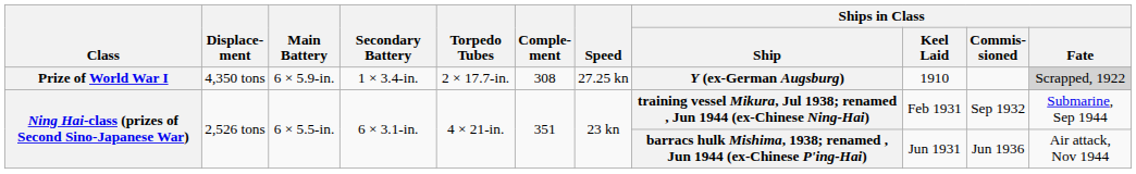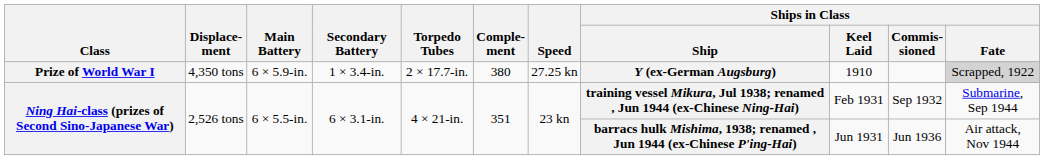 <table class="wikitable plainrowheaders" style="text-align: center;">
 <tr valign="bottom">
 <th scope="col" rowspan="2">Class</th>
 <th scope="col" rowspan="2">Displace-<br>ment</th>
 <th scope="col" rowspan="2">Main Battery</th>
 <th scope="col" rowspan="2">Secondary Battery</th>
 <th scope="col" rowspan="2">Torpedo Tubes</th>
 <th scope="col" rowspan="2">Comple-<br>ment</th>
 <th scope="col" rowspan="2">Speed</th>
 <th scope="col" colspan="5">Ships in Class</th>
 </tr>
 <tr valign="bottom">
 <th scope="col">Ship</th>
 <th scope="col">Keel Laid</th>
 <th scope="col">Commis-<br>sioned</th>
 <th scope="col">Fate</th>
 </tr>
 <tr>
 <th scope="row">Prize of <a href='#'>World War I</a></th>
 <td scope="row" style="text-align: center">4,350 tons</td>
 <td scope="row" style="text-align: center">6 × 5.9-in.</td>
 <td scope="row" style="text-align: center">1 × 3.4-in.</td>
 <td scope="row" style="text-align: center">2 × 17.7-in.</td>
-<td scope="row" style="text-align: center">308</td>
+<td scope="row" style="text-align: center">380</td>
 <td scope="row" style="text-align: center">27.25 kn</td>
 <th scope="row"><em>Y</em> (ex-German <em>Augsburg</em>)</th>
 <td scope="row" style="text-align: center">1910</td>
 <td scope="row" style="text-align: center"></td>
 <td scope="row" style="background: lightgrey; text-align: center">Scrapped, 1922</td>
 </tr>
 <tr>
 <th scope="row" rowspan="2"><a href='#'><em>Ning Hai</em>-class</a> (prizes of <a href='#'>Second Sino-Japanese War</a>)</th>
 <td scope="row" rowspan="2" style="text-align: center">2,526 tons</td>
 <td scope="row" rowspan="2" style="text-align: center">6 × 5.5-in.</td>
 <td scope="row" rowspan="2" style="text-align: center">6 × 3.1-in.</td>
 <td scope="row" rowspan="2" style="text-align: center">4 × 21-in.</td>
 <td scope="row" rowspan="2" style="text-align: center">351</td>
 <td scope="row" rowspan="2" style="text-align: center">23 kn</td>
 <th scope="row">training vessel <em>Mikura</em>, Jul 1938; renamed , Jun 1944 (ex-Chinese <em>Ning-Hai</em>)</th>
 <td scope="row" style="text-align: center">Feb 1931</td>
 <td scope="row" style="text-align: center">Sep 1932</td>
 <td scope="row" style="text-align: center"><a href='#'>Submarine</a>, Sep 1944</td>
 </tr>
 <tr>
 <th scope="row">barracs hulk <em>Mishima</em>, 1938; renamed , Jun 1944 (ex-Chinese <em>P'ing-Hai</em>)</th>
 <td scope="row" style="text-align: center">Jun 1931</td>
 <td scope="row" style="text-align: center">Jun 1936</td>
 <td scope="row" style="text-align: center">Air attack, Nov 1944</td>
 </tr>
 </table>
